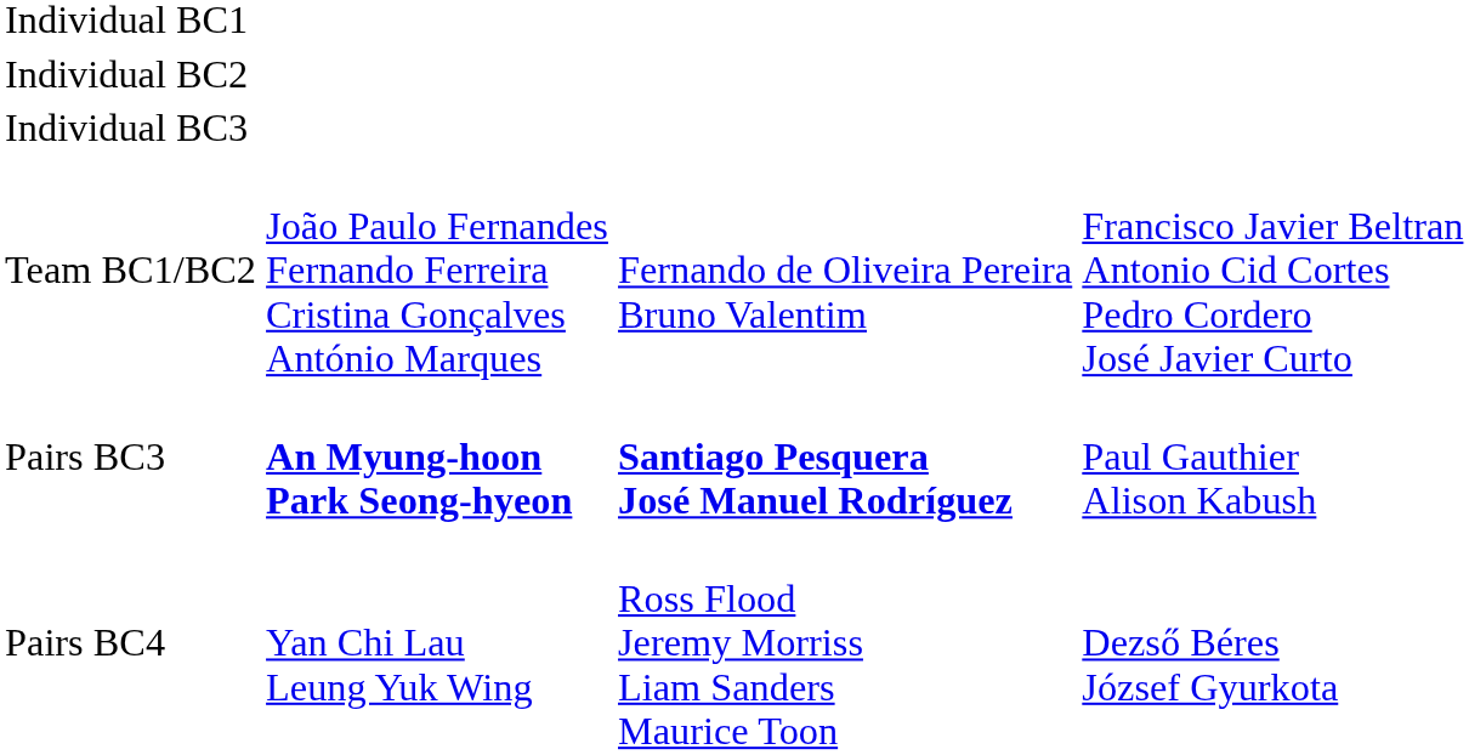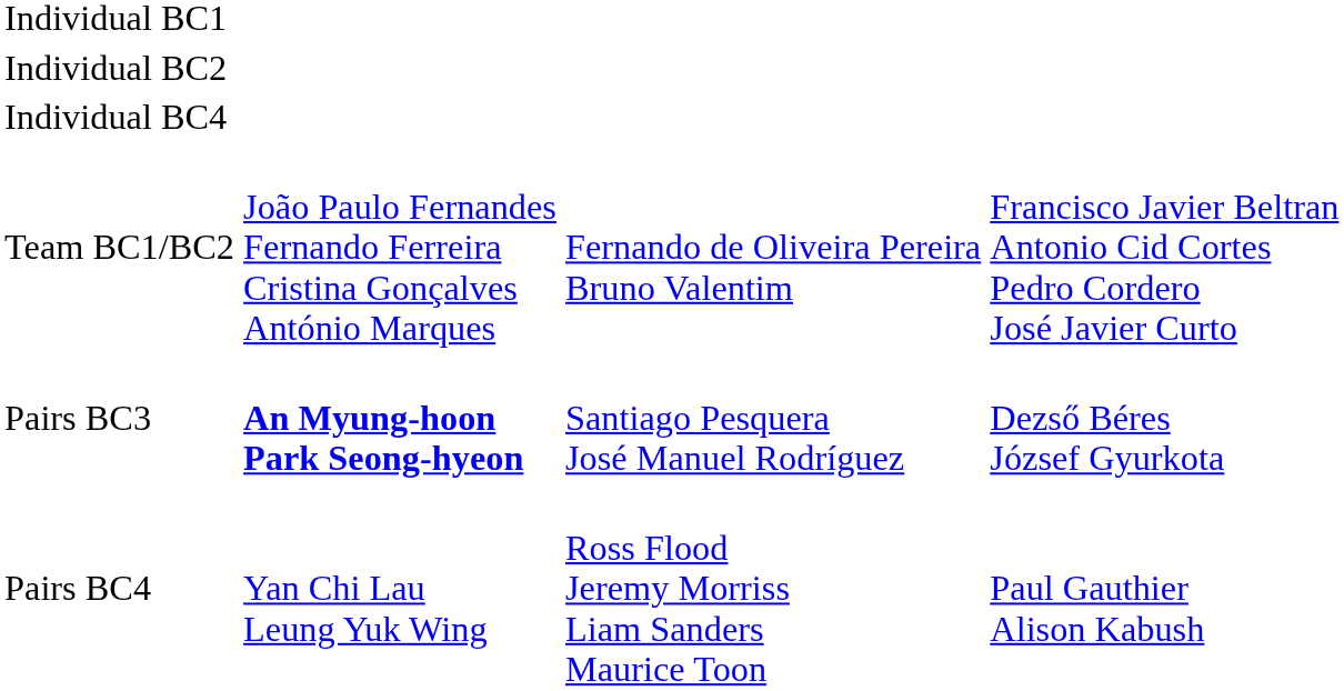 <table>
 <tr>
 <td>Individual BC1<br></td>
 <td></td>
 <td></td>
 <td></td>
 </tr>
 <tr>
 <td>Individual BC2<br></td>
 <td></td>
 <td></td>
 <td></td>
 </tr>
 <tr>
-<td>Individual BC3<br></td>
+<td>Individual BC4<br></td>
 <td></td>
 <td></td>
 <td></td>
 </tr>
 <tr>
 <td>Team BC1/BC2<br></td>
 <td><br> <a href='#'>João Paulo Fernandes</a> <br> <a href='#'>Fernando Ferreira</a> <br> <a href='#'>Cristina Gonçalves</a> <br> <a href='#'>António Marques</a></td>
 <td><br> <a href='#'>Fernando de Oliveira Pereira</a> <br> <a href='#'>Bruno Valentim</a></td>
 <td><br> <a href='#'>Francisco Javier Beltran</a> <br> <a href='#'>Antonio Cid Cortes</a> <br> <a href='#'>Pedro Cordero</a> <br> <a href='#'>José Javier Curto</a></td>
 </tr>
 <tr>
 <td>Pairs BC3<br></td>
 <td><strong><br> <a href='#'>An Myung-hoon</a> <br> <a href='#'>Park Seong-hyeon</a></strong></td>
-<td><strong><br> <a href='#'>Santiago Pesquera</a> <br> <a href='#'>José Manuel Rodríguez</a></strong></td>
-<td><br> <a href='#'>Paul Gauthier</a> <br> <a href='#'>Alison Kabush</a></td>
+<td><br> <a href='#'>Santiago Pesquera</a> <br> <a href='#'>José Manuel Rodríguez</a></td>
+<td><br> <a href='#'>Dezső Béres</a> <br> <a href='#'>József Gyurkota</a></td>
 </tr>
 <tr>
 <td>Pairs BC4<br></td>
 <td><br> <a href='#'>Yan Chi Lau</a> <br> <a href='#'>Leung Yuk Wing</a></td>
 <td><br> <a href='#'>Ross Flood</a> <br> <a href='#'>Jeremy Morriss</a> <br> <a href='#'>Liam Sanders</a> <br> <a href='#'>Maurice Toon</a></td>
-<td><br> <a href='#'>Dezső Béres</a> <br> <a href='#'>József Gyurkota</a></td>
+<td><br> <a href='#'>Paul Gauthier</a> <br> <a href='#'>Alison Kabush</a></td>
 </tr>
 </table>
